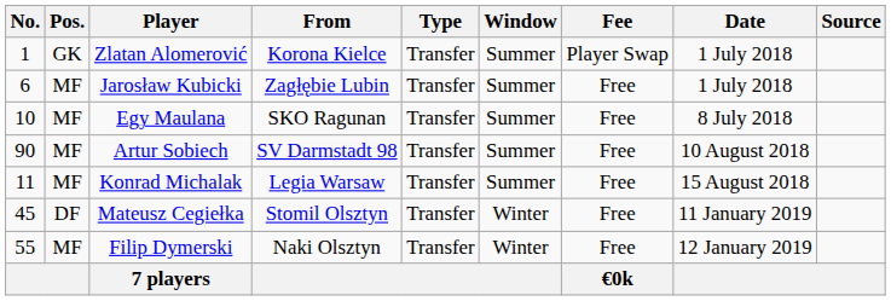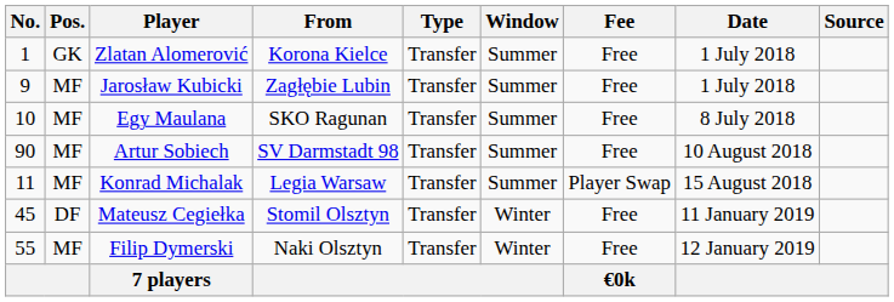 <table class="wikitable" style="text-align: center">
 <tr>
 <th>No.</th>
 <th>Pos.</th>
 <th>Player</th>
 <th>From</th>
 <th>Type</th>
 <th>Window</th>
 <th>Fee</th>
 <th>Date</th>
 <th>Source</th>
 </tr>
 <tr>
 <td>1</td>
 <td>GK</td>
 <td><a href='#'>Zlatan Alomerović</a></td>
 <td><a href='#'>Korona Kielce</a></td>
 <td>Transfer</td>
 <td>Summer</td>
-<td>Player Swap</td>
+<td>Free</td>
 <td>1 July 2018</td>
 <td></td>
 </tr>
 <tr>
-<td>6</td>
+<td>9</td>
 <td>MF</td>
 <td><a href='#'>Jarosław Kubicki</a></td>
 <td><a href='#'>Zagłębie Lubin</a></td>
 <td>Transfer</td>
 <td>Summer</td>
 <td>Free</td>
 <td>1 July 2018</td>
 <td></td>
 </tr>
 <tr>
 <td>10</td>
 <td>MF</td>
 <td><a href='#'>Egy Maulana</a></td>
 <td>SKO Ragunan</td>
 <td>Transfer</td>
 <td>Summer</td>
 <td>Free</td>
 <td>8 July 2018</td>
 <td></td>
 </tr>
 <tr>
 <td>90</td>
 <td>MF</td>
 <td><a href='#'>Artur Sobiech</a></td>
 <td><a href='#'>SV Darmstadt 98</a></td>
 <td>Transfer</td>
 <td>Summer</td>
 <td>Free</td>
 <td>10 August 2018</td>
 <td></td>
 </tr>
 <tr>
 <td>11</td>
 <td>MF</td>
 <td><a href='#'>Konrad Michalak</a></td>
 <td><a href='#'>Legia Warsaw</a></td>
 <td>Transfer</td>
 <td>Summer</td>
-<td>Free</td>
+<td>Player Swap</td>
 <td>15 August 2018</td>
 <td></td>
 </tr>
 <tr>
 <td>45</td>
 <td>DF</td>
 <td><a href='#'>Mateusz Cegiełka</a></td>
 <td><a href='#'>Stomil Olsztyn</a></td>
 <td>Transfer</td>
 <td>Winter</td>
 <td>Free</td>
 <td>11 January 2019</td>
 <td></td>
 </tr>
 <tr>
 <td>55</td>
 <td>MF</td>
 <td><a href='#'>Filip Dymerski</a></td>
 <td>Naki Olsztyn</td>
 <td>Transfer</td>
 <td>Winter</td>
 <td>Free</td>
 <td>12 January 2019</td>
 <td></td>
 </tr>
 <tr>
 <th colspan=2></th>
 <th>7 players</th>
 <th colspan=3></th>
 <th>€0k</th>
 <th colspan=2></th>
 </tr>
 </table>
